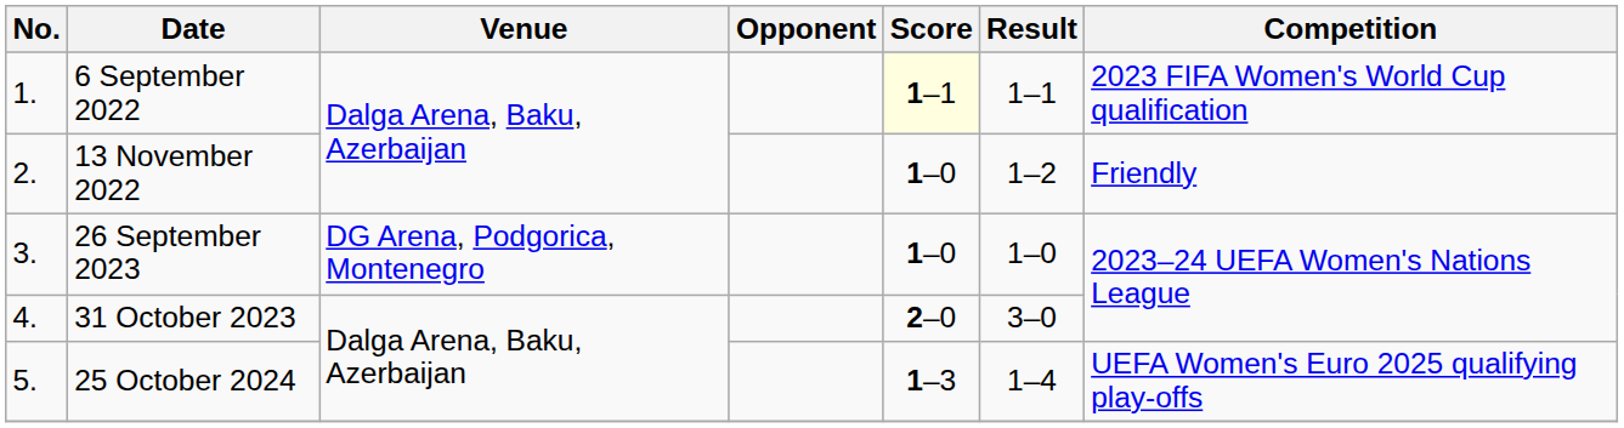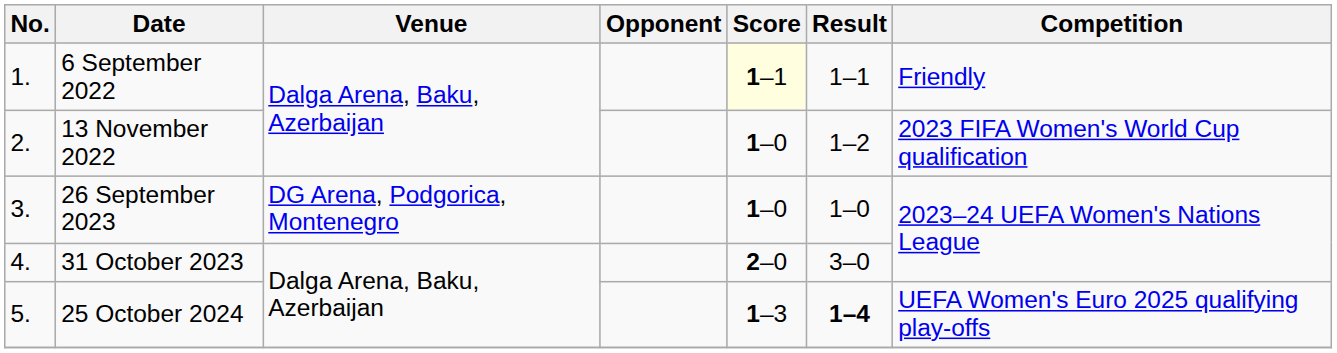 <table class="wikitable">
 <tr>
 <th>No.</th>
 <th>Date</th>
 <th>Venue</th>
 <th>Opponent</th>
 <th>Score</th>
 <th>Result</th>
 <th>Competition</th>
 </tr>
 <tr>
 <td>1.</td>
 <td>6 September 2022</td>
 <td rowspan=2><a href='#'>Dalga Arena</a>, <a href='#'>Baku</a>, <a href='#'>Azerbaijan</a></td>
 <td></td>
 <td align=center style="background: lightyellow;"><strong>1</strong>–1</td>
 <td align=center>1–1</td>
-<td><a href='#'>2023 FIFA Women's World Cup qualification</a></td>
+<td><a href='#'>Friendly</a></td>
 </tr>
 <tr>
 <td>2.</td>
 <td>13 November 2022</td>
 <td></td>
 <td align=center><strong>1</strong>–0</td>
 <td align=center>1–2</td>
-<td><a href='#'>Friendly</a></td>
+<td><a href='#'>2023 FIFA Women's World Cup qualification</a></td>
 </tr>
 <tr>
 <td>3.</td>
 <td>26 September 2023</td>
 <td><a href='#'>DG Arena</a>, <a href='#'>Podgorica</a>, <a href='#'>Montenegro</a></td>
 <td></td>
 <td align=center><strong>1</strong>–0</td>
 <td align=center>1–0</td>
 <td rowspan=2><a href='#'>2023–24 UEFA Women's Nations League</a></td>
 </tr>
 <tr>
 <td>4.</td>
 <td>31 October 2023</td>
 <td rowspan=2>Dalga Arena, Baku, Azerbaijan</td>
 <td></td>
 <td align=center><strong>2</strong>–0</td>
 <td align=center>3–0</td>
 </tr>
 <tr>
 <td>5.</td>
 <td>25 October 2024</td>
 <td></td>
 <td align=center><strong>1</strong>–3</td>
-<td align=center>1–4</td>
+<td align=center><strong>1–4</strong></td>
 <td><a href='#'>UEFA Women's Euro 2025 qualifying play-offs</a></td>
 </tr>
 <tr>
 </tr>
 </table>
